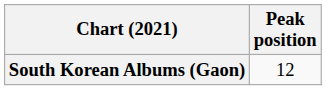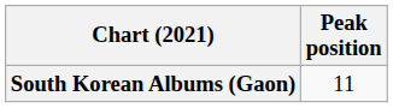 <table class="wikitable plainrowheaders" style="text-align:center">
 <tr>
 <th scope="col">Chart (2021)</th>
 <th scope="col">Peak<br>position</th>
 </tr>
 <tr>
 <th scope="row">South Korean Albums (Gaon)</th>
-<td>12</td>
+<td>11</td>
 </tr>
 </table>
